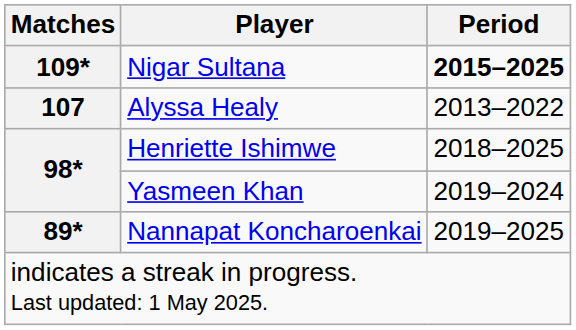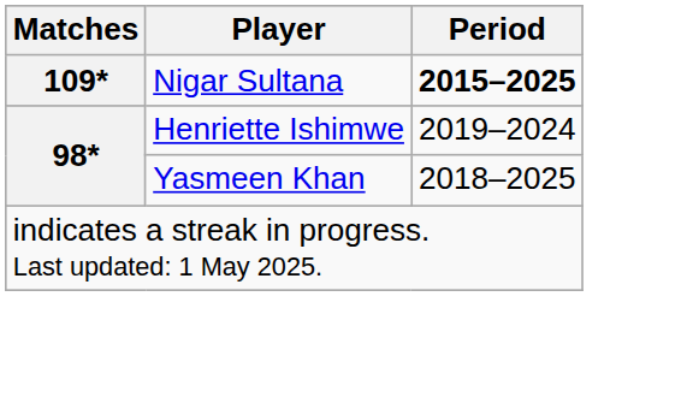 <table class="wikitable">
 <tr>
 <th scope="col">Matches</th>
 <th scope="col">Player</th>
 <th scope="col">Period</th>
 </tr>
 <tr>
 <th scope="row">109*</th>
 <td> <a href='#'>Nigar Sultana</a></td>
 <td><strong>2015–2025</strong></td>
 </tr>
 <tr>
-<th scope="row">107</th>
-<td> <a href='#'>Alyssa Healy</a></td>
-<td>2013–2022</td>
-</tr>
-<tr>
 <th scope="row" rowspan=2>98*</th>
 <td> <a href='#'>Henriette Ishimwe</a></td>
-<td>2018–2025</td>
+<td>2019–2024</td>
 </tr>
 <tr>
 <td> <a href='#'>Yasmeen Khan</a></td>
-<td>2019–2024</td>
-</tr>
-<tr>
-<th scope="row">89*</th>
-<td> <a href='#'>Nannapat Koncharoenkai</a></td>
-<td>2019–2025</td>
+<td>2018–2025</td>
 </tr>
 <tr>
 <td scope="row" colspan="3"> indicates a streak in progress.<br><small>Last updated: 1 May 2025.</small></td>
 </tr>
 </table>
